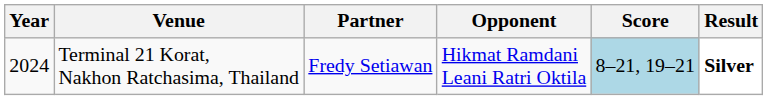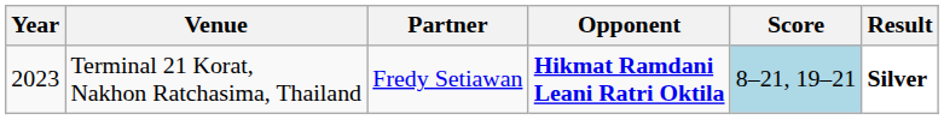 <table class="sortable wikitable" style="font-size: 90%;">
 <tr>
 <th>Year</th>
 <th>Venue</th>
 <th>Partner</th>
 <th>Opponent</th>
 <th>Score</th>
 <th>Result</th>
 </tr>
 <tr>
-<td align="center">2024</td>
+<td align="center">2023</td>
 <td align="left">Terminal 21 Korat,<br>Nakhon Ratchasima, Thailand</td>
 <td align="left"> <a href='#'>Fredy Setiawan</a></td>
-<td align="left"> <a href='#'>Hikmat Ramdani</a> <br>  <a href='#'>Leani Ratri Oktila</a></td>
+<td align="left"><strong> <a href='#'>Hikmat Ramdani</a> <br>  <a href='#'>Leani Ratri Oktila</a></strong></td>
 <td align="left" style="background: lightblue;">8–21, 19–21</td>
 <td style="text-align:left; background:white"> <strong>Silver</strong></td>
 </tr>
 </table>
